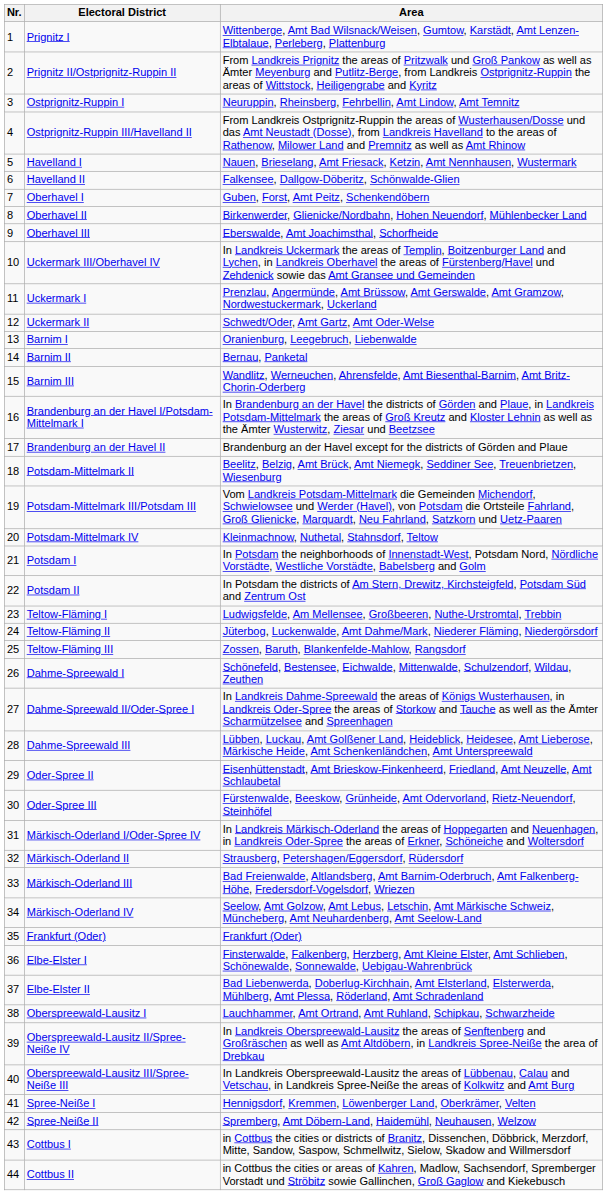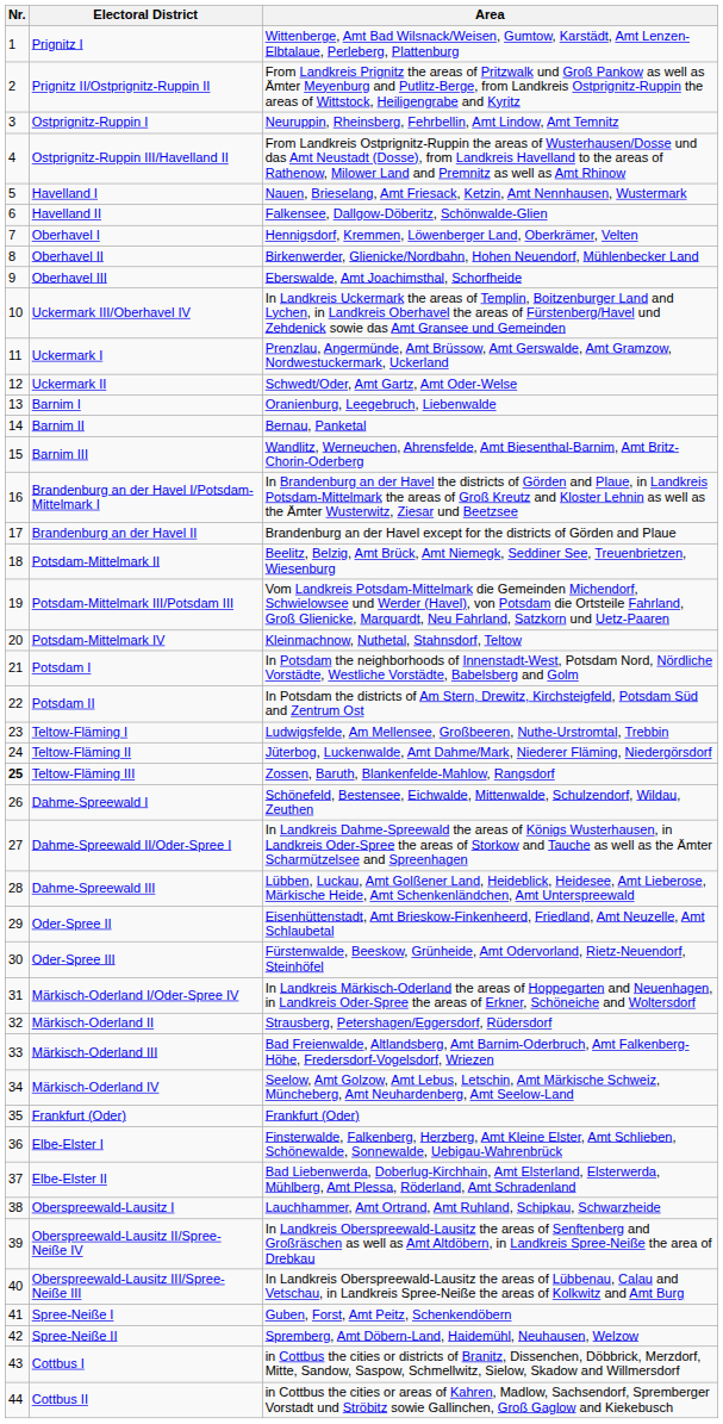 <table class="wikitable">
 <tr>
 <th width="2%" class="hintergrundfarbe5">Nr.</th>
 <th width="33%" class="hintergrundfarbe5">Electoral District</th>
 <th width="65%" class="hintergrundfarbe5">Area</th>
 </tr>
 <tr>
 <td>1</td>
 <td><a href='#'>Prignitz I</a></td>
 <td><a href='#'>Wittenberge</a>, <a href='#'>Amt Bad Wilsnack/Weisen</a>, <a href='#'>Gumtow</a>, <a href='#'>Karstädt</a>, <a href='#'>Amt Lenzen-Elbtalaue</a>, <a href='#'>Perleberg</a>, <a href='#'>Plattenburg</a></td>
 </tr>
 <tr>
 <td>2</td>
 <td><a href='#'>Prignitz II/Ostprignitz-Ruppin II</a></td>
 <td>From <a href='#'>Landkreis Prignitz</a> the areas of <a href='#'>Pritzwalk</a> und <a href='#'>Groß Pankow</a> as well as Ämter <a href='#'>Meyenburg</a> and <a href='#'>Putlitz-Berge</a>, from Landkreis <a href='#'>Ostprignitz-Ruppin</a> the areas of <a href='#'>Wittstock</a>, <a href='#'>Heiligengrabe</a> and <a href='#'>Kyritz</a></td>
 </tr>
 <tr>
 <td>3</td>
 <td><a href='#'>Ostprignitz-Ruppin I</a></td>
 <td><a href='#'>Neuruppin</a>, <a href='#'>Rheinsberg</a>, <a href='#'>Fehrbellin</a>, <a href='#'>Amt Lindow</a>, <a href='#'>Amt Temnitz</a></td>
 </tr>
 <tr>
 <td>4</td>
 <td><a href='#'>Ostprignitz-Ruppin III/Havelland II</a></td>
 <td>From Landkreis Ostprignitz-Ruppin the areas of <a href='#'>Wusterhausen/Dosse</a> und das <a href='#'>Amt Neustadt (Dosse)</a>, from <a href='#'>Landkreis Havelland</a> to the areas of <a href='#'>Rathenow</a>, <a href='#'>Milower Land</a> and <a href='#'>Premnitz</a> as well as <a href='#'>Amt Rhinow</a></td>
 </tr>
 <tr>
 <td>5</td>
 <td><a href='#'>Havelland I</a></td>
 <td><a href='#'>Nauen</a>, <a href='#'>Brieselang</a>, <a href='#'>Amt Friesack</a>, <a href='#'>Ketzin</a>, <a href='#'>Amt Nennhausen</a>, <a href='#'>Wustermark</a></td>
 </tr>
 <tr>
 <td>6</td>
 <td><a href='#'>Havelland II</a></td>
 <td><a href='#'>Falkensee</a>, <a href='#'>Dallgow-Döberitz</a>, <a href='#'>Schönwalde-Glien</a></td>
 </tr>
 <tr>
 <td>7</td>
 <td><a href='#'>Oberhavel I</a></td>
-<td><a href='#'>Guben</a>, <a href='#'>Forst</a>, <a href='#'>Amt Peitz</a>, <a href='#'>Schenkendöbern</a></td>
+<td><a href='#'>Hennigsdorf</a>, <a href='#'>Kremmen</a>, <a href='#'>Löwenberger Land</a>, <a href='#'>Oberkrämer</a>, <a href='#'>Velten</a></td>
 </tr>
 <tr>
 <td>8</td>
 <td><a href='#'>Oberhavel II</a></td>
 <td><a href='#'>Birkenwerder</a>, <a href='#'>Glienicke/Nordbahn</a>, <a href='#'>Hohen Neuendorf</a>, <a href='#'>Mühlenbecker Land</a></td>
 </tr>
 <tr>
 <td>9</td>
 <td><a href='#'>Oberhavel III</a></td>
 <td><a href='#'>Eberswalde</a>, <a href='#'>Amt Joachimsthal</a>, <a href='#'>Schorfheide</a></td>
 </tr>
 <tr>
 <td>10</td>
 <td><a href='#'>Uckermark III/Oberhavel IV</a></td>
 <td>In <a href='#'>Landkreis Uckermark</a> the areas of <a href='#'>Templin</a>, <a href='#'>Boitzenburger Land</a> and <a href='#'>Lychen</a>, in <a href='#'>Landkreis Oberhavel</a> the areas of <a href='#'>Fürstenberg/Havel</a> und <a href='#'>Zehdenick</a> sowie das <a href='#'>Amt Gransee und Gemeinden</a></td>
 </tr>
 <tr>
 <td>11</td>
 <td><a href='#'>Uckermark I</a></td>
 <td><a href='#'>Prenzlau</a>, <a href='#'>Angermünde</a>, <a href='#'>Amt Brüssow</a>, <a href='#'>Amt Gerswalde</a>, <a href='#'>Amt Gramzow</a>, <a href='#'>Nordwestuckermark</a>, <a href='#'>Uckerland</a></td>
 </tr>
 <tr>
 <td>12</td>
 <td><a href='#'>Uckermark II</a></td>
 <td><a href='#'>Schwedt/Oder</a>, <a href='#'>Amt Gartz</a>, <a href='#'>Amt Oder-Welse</a></td>
 </tr>
 <tr>
 <td>13</td>
 <td><a href='#'>Barnim I</a></td>
 <td><a href='#'>Oranienburg</a>, <a href='#'>Leegebruch</a>, <a href='#'>Liebenwalde</a></td>
 </tr>
 <tr>
 <td>14</td>
 <td><a href='#'>Barnim II</a></td>
 <td><a href='#'>Bernau</a>, <a href='#'>Panketal</a></td>
 </tr>
 <tr>
 <td>15</td>
 <td><a href='#'>Barnim III</a></td>
 <td><a href='#'>Wandlitz</a>, <a href='#'>Werneuchen</a>, <a href='#'>Ahrensfelde</a>, <a href='#'>Amt Biesenthal-Barnim</a>, <a href='#'>Amt Britz-Chorin-Oderberg</a></td>
 </tr>
 <tr>
 <td>16</td>
 <td><a href='#'>Brandenburg an der Havel I/Potsdam-Mittelmark I</a></td>
 <td>In <a href='#'>Brandenburg an der Havel</a> the districts of <a href='#'>Görden</a> and <a href='#'>Plaue</a>, in <a href='#'>Landkreis Potsdam-Mittelmark</a> the areas of <a href='#'>Groß Kreutz</a> and <a href='#'>Kloster Lehnin</a> as well as the Ämter <a href='#'>Wusterwitz</a>, <a href='#'>Ziesar</a> und <a href='#'>Beetzsee</a></td>
 </tr>
 <tr>
 <td>17</td>
 <td><a href='#'>Brandenburg an der Havel II</a></td>
 <td>Brandenburg an der Havel except for the districts of Görden and Plaue</td>
 </tr>
 <tr>
 <td>18</td>
 <td><a href='#'>Potsdam-Mittelmark II</a></td>
 <td><a href='#'>Beelitz</a>, <a href='#'>Belzig</a>, <a href='#'>Amt Brück</a>, <a href='#'>Amt Niemegk</a>, <a href='#'>Seddiner See</a>, <a href='#'>Treuenbrietzen</a>, <a href='#'>Wiesenburg</a></td>
 </tr>
 <tr>
 <td>19</td>
 <td><a href='#'>Potsdam-Mittelmark III/Potsdam III</a></td>
 <td>Vom <a href='#'>Landkreis Potsdam-Mittelmark</a> die Gemeinden <a href='#'>Michendorf</a>, <a href='#'>Schwielowsee</a> und <a href='#'>Werder (Havel)</a>, von <a href='#'>Potsdam</a> die Ortsteile <a href='#'>Fahrland</a>, <a href='#'>Groß Glienicke</a>, <a href='#'>Marquardt</a>, <a href='#'>Neu Fahrland</a>, <a href='#'>Satzkorn</a> und <a href='#'>Uetz-Paaren</a></td>
 </tr>
 <tr>
 <td>20</td>
 <td><a href='#'>Potsdam-Mittelmark IV</a></td>
 <td><a href='#'>Kleinmachnow</a>, <a href='#'>Nuthetal</a>, <a href='#'>Stahnsdorf</a>, <a href='#'>Teltow</a></td>
 </tr>
 <tr>
 <td>21</td>
 <td><a href='#'>Potsdam I</a></td>
 <td>In <a href='#'>Potsdam</a> the neighborhoods of <a href='#'>Innenstadt-West</a>, Potsdam Nord, <a href='#'>Nördliche Vorstädte</a>, <a href='#'>Westliche Vorstädte</a>, <a href='#'>Babelsberg</a> and <a href='#'>Golm</a></td>
 </tr>
 <tr>
 <td>22</td>
 <td><a href='#'>Potsdam II</a></td>
 <td>In Potsdam the districts of <a href='#'>Am Stern, Drewitz, Kirchsteigfeld</a>, <a href='#'>Potsdam Süd</a> and <a href='#'>Zentrum Ost</a></td>
 </tr>
 <tr>
 <td>23</td>
 <td><a href='#'>Teltow-Fläming I</a></td>
 <td><a href='#'>Ludwigsfelde</a>, <a href='#'>Am Mellensee</a>, <a href='#'>Großbeeren</a>, <a href='#'>Nuthe-Urstromtal</a>, <a href='#'>Trebbin</a></td>
 </tr>
 <tr>
 <td>24</td>
 <td><a href='#'>Teltow-Fläming II</a></td>
 <td><a href='#'>Jüterbog</a>, <a href='#'>Luckenwalde</a>, <a href='#'>Amt Dahme/Mark</a>, <a href='#'>Niederer Fläming</a>, <a href='#'>Niedergörsdorf</a></td>
 </tr>
 <tr>
-<td>25</td>
+<td><strong>25</strong></td>
 <td><a href='#'>Teltow-Fläming III</a></td>
 <td><a href='#'>Zossen</a>, <a href='#'>Baruth</a>, <a href='#'>Blankenfelde-Mahlow</a>, <a href='#'>Rangsdorf</a></td>
 </tr>
 <tr>
 <td>26</td>
 <td><a href='#'>Dahme-Spreewald I</a></td>
 <td><a href='#'>Schönefeld</a>, <a href='#'>Bestensee</a>, <a href='#'>Eichwalde</a>, <a href='#'>Mittenwalde</a>, <a href='#'>Schulzendorf</a>, <a href='#'>Wildau</a>, <a href='#'>Zeuthen</a></td>
 </tr>
 <tr>
 <td>27</td>
 <td><a href='#'>Dahme-Spreewald II/Oder-Spree I</a></td>
 <td>In <a href='#'>Landkreis Dahme-Spreewald</a> the areas of <a href='#'>Königs Wusterhausen</a>, in <a href='#'>Landkreis Oder-Spree</a> the areas of <a href='#'>Storkow</a> and <a href='#'>Tauche</a> as well as the Ämter <a href='#'>Scharmützelsee</a> and <a href='#'>Spreenhagen</a></td>
 </tr>
 <tr>
 <td>28</td>
 <td><a href='#'>Dahme-Spreewald III</a></td>
 <td><a href='#'>Lübben</a>, <a href='#'>Luckau</a>, <a href='#'>Amt Golßener Land</a>, <a href='#'>Heideblick</a>, <a href='#'>Heidesee</a>, <a href='#'>Amt Lieberose</a>, <a href='#'>Märkische Heide</a>, <a href='#'>Amt Schenkenländchen</a>, <a href='#'>Amt Unterspreewald</a></td>
 </tr>
 <tr>
 <td>29</td>
 <td><a href='#'>Oder-Spree II</a></td>
 <td><a href='#'>Eisenhüttenstadt</a>, <a href='#'>Amt Brieskow-Finkenheerd</a>, <a href='#'>Friedland</a>, <a href='#'>Amt Neuzelle</a>, <a href='#'>Amt Schlaubetal</a></td>
 </tr>
 <tr>
 <td>30</td>
 <td><a href='#'>Oder-Spree III</a></td>
 <td><a href='#'>Fürstenwalde</a>, <a href='#'>Beeskow</a>, <a href='#'>Grünheide</a>, <a href='#'>Amt Odervorland</a>, <a href='#'>Rietz-Neuendorf</a>, <a href='#'>Steinhöfel</a></td>
 </tr>
 <tr>
 <td>31</td>
 <td><a href='#'>Märkisch-Oderland I/Oder-Spree IV</a></td>
 <td>In <a href='#'>Landkreis Märkisch-Oderland</a> the areas of <a href='#'>Hoppegarten</a> and <a href='#'>Neuenhagen</a>, in <a href='#'>Landkreis Oder-Spree</a> the areas of <a href='#'>Erkner</a>, <a href='#'>Schöneiche</a> and <a href='#'>Woltersdorf</a></td>
 </tr>
 <tr>
 <td>32</td>
 <td><a href='#'>Märkisch-Oderland II</a></td>
 <td><a href='#'>Strausberg</a>, <a href='#'>Petershagen/Eggersdorf</a>, <a href='#'>Rüdersdorf</a></td>
 </tr>
 <tr>
 <td>33</td>
 <td><a href='#'>Märkisch-Oderland III</a></td>
 <td><a href='#'>Bad Freienwalde</a>, <a href='#'>Altlandsberg</a>, <a href='#'>Amt Barnim-Oderbruch</a>, <a href='#'>Amt Falkenberg-Höhe</a>, <a href='#'>Fredersdorf-Vogelsdorf</a>, <a href='#'>Wriezen</a></td>
 </tr>
 <tr>
 <td>34</td>
 <td><a href='#'>Märkisch-Oderland IV</a></td>
 <td><a href='#'>Seelow</a>, <a href='#'>Amt Golzow</a>, <a href='#'>Amt Lebus</a>, <a href='#'>Letschin</a>, <a href='#'>Amt Märkische Schweiz</a>, <a href='#'>Müncheberg</a>, <a href='#'>Amt Neuhardenberg</a>, <a href='#'>Amt Seelow-Land</a></td>
 </tr>
 <tr>
 <td>35</td>
 <td><a href='#'>Frankfurt (Oder)</a></td>
 <td><a href='#'>Frankfurt (Oder)</a></td>
 </tr>
 <tr>
 <td>36</td>
 <td><a href='#'>Elbe-Elster I</a></td>
 <td><a href='#'>Finsterwalde</a>, <a href='#'>Falkenberg</a>, <a href='#'>Herzberg</a>, <a href='#'>Amt Kleine Elster</a>, <a href='#'>Amt Schlieben</a>, <a href='#'>Schönewalde</a>, <a href='#'>Sonnewalde</a>, <a href='#'>Uebigau-Wahrenbrück</a></td>
 </tr>
 <tr>
 <td>37</td>
 <td><a href='#'>Elbe-Elster II</a></td>
 <td><a href='#'>Bad Liebenwerda</a>, <a href='#'>Doberlug-Kirchhain</a>, <a href='#'>Amt Elsterland</a>, <a href='#'>Elsterwerda</a>, <a href='#'>Mühlberg</a>, <a href='#'>Amt Plessa</a>, <a href='#'>Röderland</a>, <a href='#'>Amt Schradenland</a></td>
 </tr>
 <tr>
 <td>38</td>
 <td><a href='#'>Oberspreewald-Lausitz I</a></td>
 <td><a href='#'>Lauchhammer</a>, <a href='#'>Amt Ortrand</a>, <a href='#'>Amt Ruhland</a>, <a href='#'>Schipkau</a>, <a href='#'>Schwarzheide</a></td>
 </tr>
 <tr>
 <td>39</td>
 <td><a href='#'>Oberspreewald-Lausitz II/Spree-Neiße IV</a></td>
 <td>In <a href='#'>Landkreis Oberspreewald-Lausitz</a> the areas of <a href='#'>Senftenberg</a> and <a href='#'>Großräschen</a> as well as <a href='#'>Amt Altdöbern</a>, in <a href='#'>Landkreis Spree-Neiße</a> the area of <a href='#'>Drebkau</a></td>
 </tr>
 <tr>
 <td>40</td>
 <td><a href='#'>Oberspreewald-Lausitz III/Spree-Neiße III</a></td>
 <td>In Landkreis Oberspreewald-Lausitz the areas of <a href='#'>Lübbenau</a>, <a href='#'>Calau</a> and <a href='#'>Vetschau</a>, in Landkreis Spree-Neiße the areas of <a href='#'>Kolkwitz</a> and <a href='#'>Amt Burg</a></td>
 </tr>
 <tr>
 <td>41</td>
 <td><a href='#'>Spree-Neiße I</a></td>
-<td><a href='#'>Hennigsdorf</a>, <a href='#'>Kremmen</a>, <a href='#'>Löwenberger Land</a>, <a href='#'>Oberkrämer</a>, <a href='#'>Velten</a></td>
+<td><a href='#'>Guben</a>, <a href='#'>Forst</a>, <a href='#'>Amt Peitz</a>, <a href='#'>Schenkendöbern</a></td>
 </tr>
 <tr>
 <td>42</td>
 <td><a href='#'>Spree-Neiße II</a></td>
 <td><a href='#'>Spremberg</a>, <a href='#'>Amt Döbern-Land</a>, <a href='#'>Haidemühl</a>, <a href='#'>Neuhausen</a>, <a href='#'>Welzow</a></td>
 </tr>
 <tr>
 <td>43</td>
 <td><a href='#'>Cottbus I</a></td>
 <td>in <a href='#'>Cottbus</a> the cities or districts of <a href='#'>Branitz</a>, Dissenchen, Döbbrick, Merzdorf, Mitte, Sandow, Saspow, Schmellwitz, Sielow, Skadow and Willmersdorf</td>
 </tr>
 <tr>
 <td>44</td>
 <td><a href='#'>Cottbus II</a></td>
 <td>in Cottbus the cities or areas of <a href='#'>Kahren</a>, Madlow, Sachsendorf, Spremberger Vorstadt und <a href='#'>Ströbitz</a> sowie Gallinchen, <a href='#'>Groß Gaglow</a> and Kiekebusch</td>
 </tr>
 </table>
